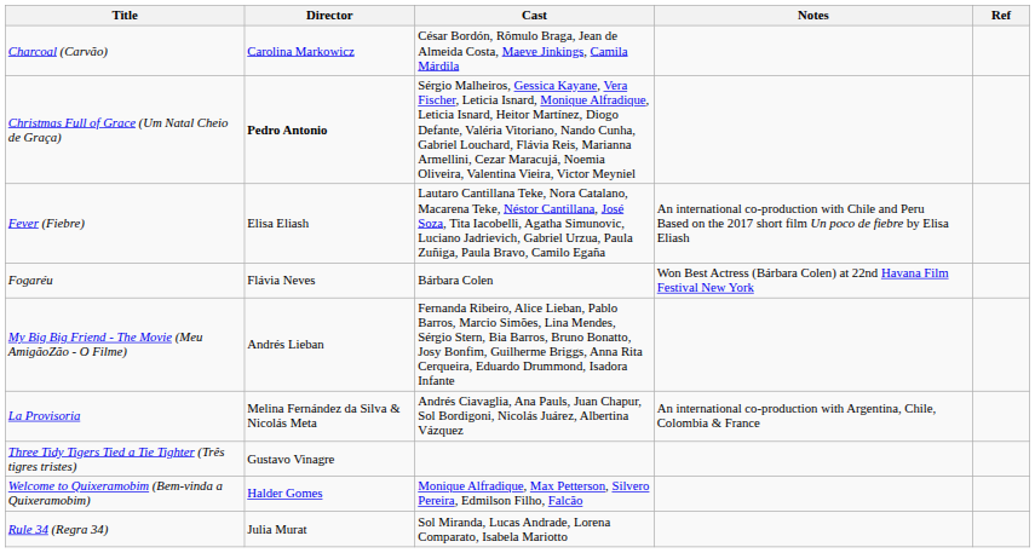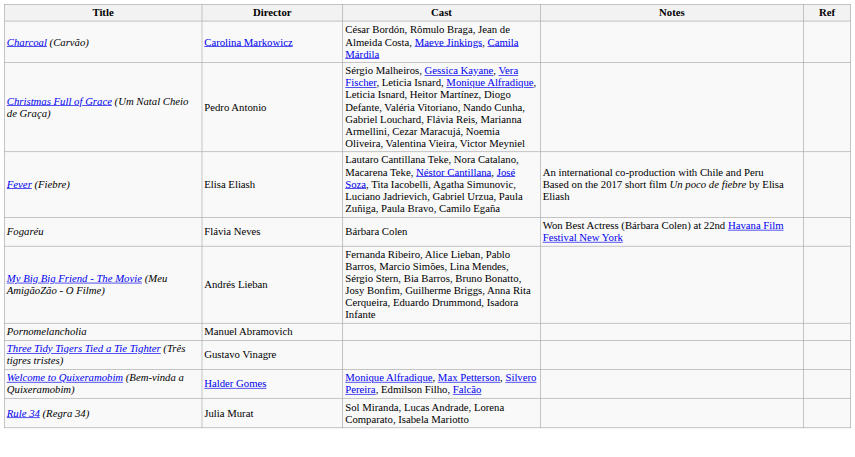 <table class="wikitable sortable" width= "100%">
 <tr>
 <th width=21%>Title</th>
 <th width=15%>Director</th>
 <th width=21%>Cast</th>
 <th width=28%>Notes</th>
 <th width=5%>Ref</th>
 </tr>
 <tr>
 <td><em><a href='#'>Charcoal</a> (Carvão)</em></td>
 <td><a href='#'>Carolina Markowicz</a></td>
 <td>César Bordón, Rômulo Braga, Jean de Almeida Costa, <a href='#'>Maeve Jinkings</a>, <a href='#'>Camila Márdila</a></td>
 <td></td>
 <td></td>
 </tr>
 <tr>
 <td><em><a href='#'>Christmas Full of Grace</a> (Um Natal Cheio de Graça)</em></td>
-<td><strong>Pedro Antonio</strong></td>
+<td>Pedro Antonio</td>
 <td>Sérgio Malheiros, <a href='#'>Gessica Kayane</a>, <a href='#'>Vera Fischer</a>, Leticia Isnard, <a href='#'>Monique Alfradique</a>, Leticia Isnard, Heitor Martínez, Diogo Defante, Valéria Vitoriano, Nando Cunha, Gabriel Louchard, Flávia Reis, Marianna Armellini, Cezar Maracujá, Noemia Oliveira, Valentina Vieira, Victor Meyniel</td>
 <td></td>
 <td></td>
 </tr>
 <tr>
 <td><em><a href='#'>Fever</a> (Fiebre)</em></td>
 <td>Elisa Eliash</td>
 <td>Lautaro Cantillana Teke, Nora Catalano, Macarena Teke, <a href='#'>Néstor Cantillana</a>, <a href='#'>José Soza</a>, Tita Iacobelli, Agatha Simunovic, Luciano Jadrievich, Gabriel Urzua, Paula Zuñiga, Paula Bravo, Camilo Egaña</td>
 <td>An international co-production with Chile and Peru<br>Based on the 2017 short film <em>Un poco de fiebre</em> by Elisa Eliash</td>
 <td></td>
 </tr>
 <tr>
 <td><em>Fogaréu</em></td>
 <td>Flávia Neves</td>
 <td>Bárbara Colen</td>
 <td>Won Best Actress (Bárbara Colen) at 22nd <a href='#'>Havana Film Festival New York</a></td>
 <td></td>
 </tr>
 <tr>
 <td><em><a href='#'>My Big Big Friend - The Movie</a> (Meu AmigãoZão - O Filme)</em></td>
 <td>Andrés Lieban</td>
 <td>Fernanda Ribeiro, Alice Lieban, Pablo Barros, Marcio Simões, Lina Mendes, Sérgio Stern, Bia Barros, Bruno Bonatto, Josy Bonfim, Guilherme Briggs, Anna Rita Cerqueira, Eduardo Drummond, Isadora Infante</td>
 <td></td>
 <td></td>
 </tr>
 <tr>
-<td><em><a href='#'>La Provisoria</a></em></td>
-<td>Melina Fernández da Silva & Nicolás Meta</td>
-<td>Andrés Ciavaglia, Ana Pauls, Juan Chapur, Sol Bordigoni, Nicolás Juárez, Albertina Vázquez</td>
-<td>An international co-production with Argentina, Chile, Colombia & France</td>
+<td><em>Pornomelancholia</em></td>
+<td>Manuel Abramovich</td>
+<td></td>
+<td></td>
 <td></td>
 </tr>
 <tr>
 <td><em><a href='#'>Three Tidy Tigers Tied a Tie Tighter</a> (Três tigres tristes)</em></td>
 <td>Gustavo Vinagre</td>
 <td></td>
 <td></td>
 <td></td>
 </tr>
 <tr>
 <td><em><a href='#'>Welcome to Quixeramobim</a> (Bem-vinda a Quixeramobim)</em></td>
 <td><a href='#'>Halder Gomes</a></td>
 <td><a href='#'>Monique Alfradique</a>, <a href='#'>Max Petterson</a>, <a href='#'>Silvero Pereira</a>, Edmilson Filho, <a href='#'>Falcão</a></td>
 <td></td>
 <td></td>
 </tr>
 <tr>
 <td><em><a href='#'>Rule 34</a> (Regra 34)</em></td>
 <td>Julia Murat</td>
 <td>Sol Miranda, Lucas Andrade, Lorena Comparato, Isabela Mariotto</td>
 <td></td>
 <td></td>
 </tr>
 </table>
